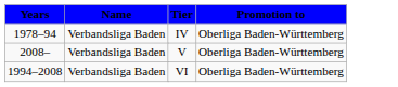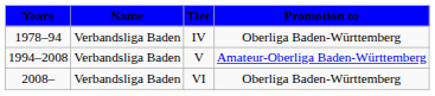 <table class="wikitable">
 <tr align="center" style="background:blue">
 <td><strong>Years</strong></td>
 <td colspan=2><strong>Name</strong></td>
 <td><strong>Tier</strong></td>
 <td><strong>Promotion to</strong></td>
 </tr>
 <tr align="center">
 <td>1978–94</td>
 <td colspan=2>Verbandsliga Baden</td>
 <td>IV</td>
 <td>Oberliga Baden-Württemberg</td>
 </tr>
 <tr align="center">
-<td>2008–</td>
+<td>1994–2008</td>
 <td colspan=2>Verbandsliga Baden</td>
 <td>V</td>
-<td>Oberliga Baden-Württemberg</td>
+<td><a href='#'>Amateur-Oberliga Baden-Württemberg</a></td>
 </tr>
 <tr align="center">
-<td>1994–2008</td>
+<td>2008–</td>
 <td colspan=2>Verbandsliga Baden</td>
 <td>VI</td>
 <td>Oberliga Baden-Württemberg</td>
 </tr>
 </table>
